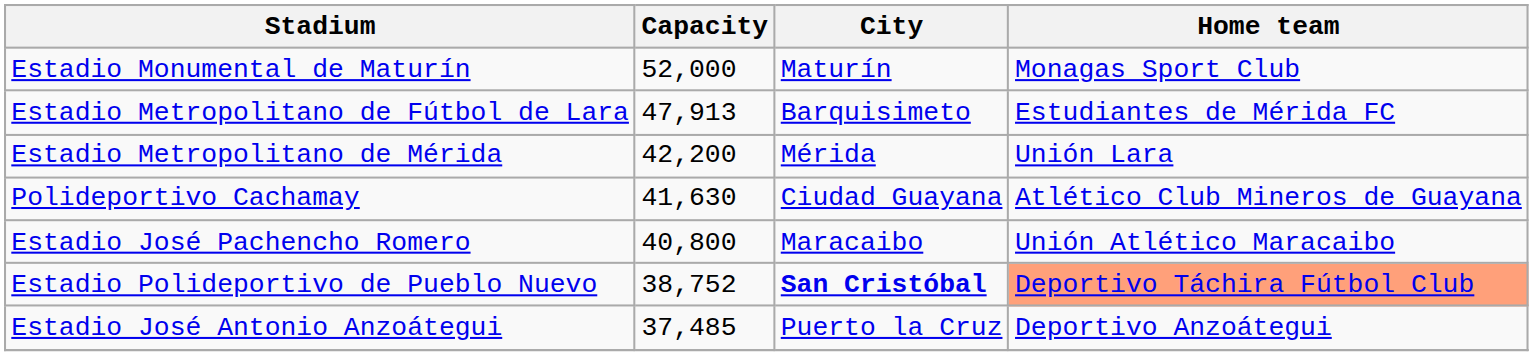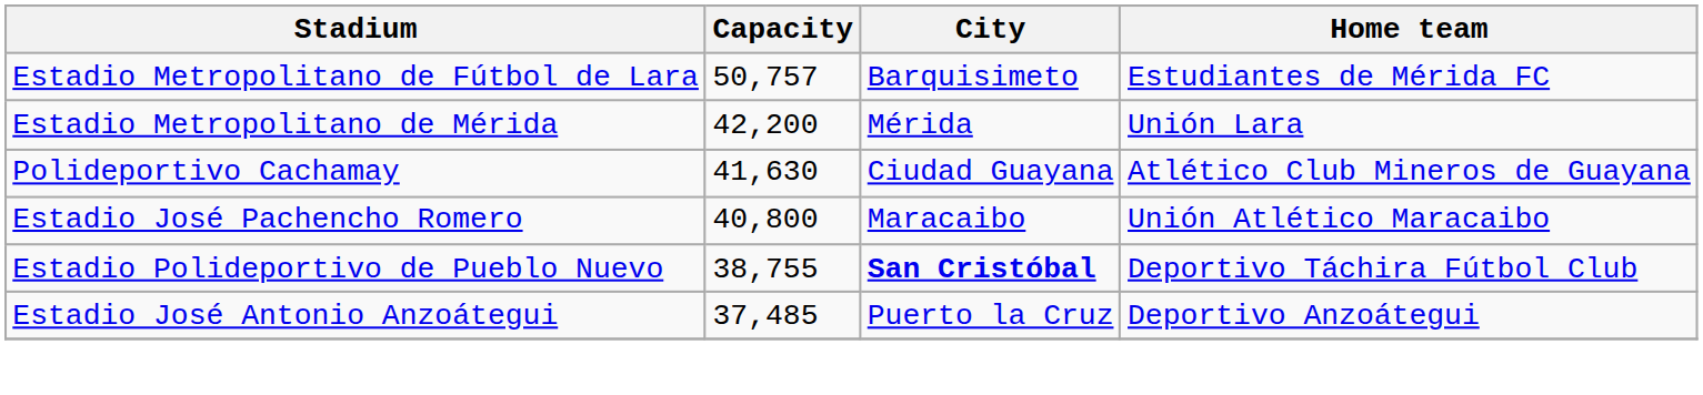 <table class="wikitable sortable">
 <tr>
 <th>Stadium</th>
 <th>Capacity</th>
 <th>City</th>
 <th>Home team</th>
 </tr>
 <tr>
-<td><a href='#'>Estadio Monumental de Maturín</a></td>
-<td>52,000</td>
-<td><a href='#'>Maturín</a></td>
-<td><a href='#'>Monagas Sport Club</a></td>
-</tr>
-<tr>
 <td><a href='#'>Estadio Metropolitano de Fútbol de Lara</a></td>
-<td>47,913</td>
+<td>50,757</td>
 <td><a href='#'>Barquisimeto</a></td>
 <td><a href='#'>Estudiantes de Mérida FC</a></td>
 </tr>
 <tr>
 <td><a href='#'>Estadio Metropolitano de Mérida</a></td>
 <td>42,200</td>
 <td><a href='#'>Mérida</a></td>
 <td><a href='#'>Unión Lara</a></td>
 </tr>
 <tr>
 <td><a href='#'>Polideportivo Cachamay</a></td>
 <td>41,630</td>
 <td><a href='#'>Ciudad Guayana</a></td>
 <td><a href='#'>Atlético Club Mineros de Guayana</a></td>
 </tr>
 <tr>
 <td><a href='#'>Estadio José Pachencho Romero</a></td>
 <td>40,800</td>
 <td><a href='#'>Maracaibo</a></td>
 <td><a href='#'>Unión Atlético Maracaibo</a></td>
 </tr>
 <tr>
 <td><a href='#'>Estadio Polideportivo de Pueblo Nuevo</a></td>
-<td>38,752</td>
+<td>38,755</td>
 <td><strong><a href='#'>San Cristóbal</a></strong></td>
-<td style="background: lightsalmon;"><a href='#'>Deportivo Táchira Fútbol Club</a></td>
+<td><a href='#'>Deportivo Táchira Fútbol Club</a></td>
 </tr>
 <tr>
 <td><a href='#'>Estadio José Antonio Anzoátegui</a></td>
 <td>37,485</td>
 <td><a href='#'>Puerto la Cruz</a></td>
 <td><a href='#'>Deportivo Anzoátegui</a></td>
 </tr>
 <tr>
 </tr>
 </table>
